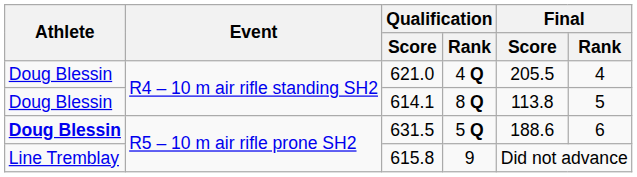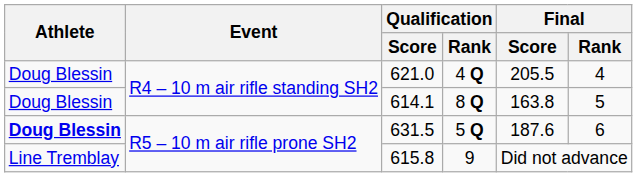 <table class=wikitable style="font-size:90%">
 <tr>
 <th rowspan="2">Athlete</th>
 <th rowspan="2">Event</th>
 <th colspan="2">Qualification</th>
 <th colspan="2">Final</th>
 </tr>
 <tr>
 <th>Score</th>
 <th>Rank</th>
 <th>Score</th>
 <th>Rank</th>
 </tr>
 <tr align=center>
 <td align=left><a href='#'>Doug Blessin</a></td>
 <td align=left rowspan=2><a href='#'>R4 – 10 m air rifle standing SH2</a></td>
 <td>621.0</td>
 <td>4 <strong>Q</strong></td>
 <td>205.5</td>
 <td>4</td>
 </tr>
 <tr align=center>
 <td align=left><a href='#'>Doug Blessin</a></td>
 <td>614.1</td>
 <td>8 <strong>Q</strong></td>
-<td>113.8</td>
+<td>163.8</td>
 <td>5</td>
 </tr>
 <tr align=center>
 <td align=left><strong><a href='#'>Doug Blessin</a></strong></td>
 <td align=left rowspan=2><a href='#'>R5 – 10 m air rifle prone SH2</a></td>
 <td>631.5</td>
 <td>5 <strong>Q</strong></td>
-<td>188.6</td>
+<td>187.6</td>
 <td>6</td>
 </tr>
 <tr align=center>
 <td align=left><a href='#'>Line Tremblay</a></td>
 <td>615.8</td>
 <td>9</td>
 <td colspan=2>Did not advance</td>
 </tr>
 </table>
